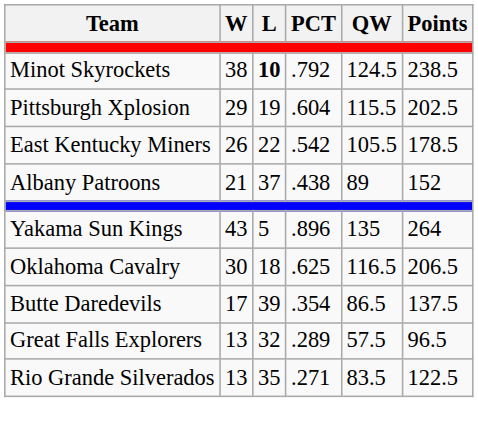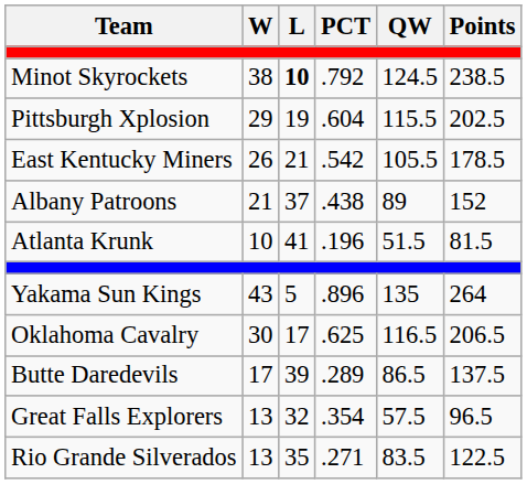 <table class="wikitable" style="font-size:90%">
 <tr>
 <th>Team</th>
 <th>W</th>
 <th>L</th>
 <th>PCT</th>
 <th>QW</th>
 <th>Points</th>
 </tr>
 <tr>
 <th style="background:red" colspan="6"></th>
 </tr>
 <tr>
 <td>Minot Skyrockets</td>
 <td>38</td>
 <td><strong>10</strong></td>
 <td>.792</td>
 <td>124.5</td>
 <td>238.5</td>
 </tr>
 <tr>
 <td>Pittsburgh Xplosion</td>
 <td>29</td>
 <td>19</td>
 <td>.604</td>
 <td>115.5</td>
 <td>202.5</td>
 </tr>
 <tr>
 <td>East Kentucky Miners</td>
 <td>26</td>
-<td>22</td>
+<td>21</td>
 <td>.542</td>
 <td>105.5</td>
 <td>178.5</td>
 </tr>
 <tr>
 <td>Albany Patroons</td>
 <td>21</td>
 <td>37</td>
 <td>.438</td>
 <td>89</td>
 <td>152</td>
+</tr>
+<tr>
+<td>Atlanta Krunk</td>
+<td>10</td>
+<td>41</td>
+<td>.196</td>
+<td>51.5</td>
+<td>81.5</td>
 </tr>
 <tr>
 <th style="background:blue" colspan="6"></th>
 </tr>
 <tr>
 <td>Yakama Sun Kings</td>
 <td>43</td>
 <td>5</td>
 <td>.896</td>
 <td>135</td>
 <td>264</td>
 </tr>
 <tr>
 <td>Oklahoma Cavalry</td>
 <td>30</td>
-<td>18</td>
+<td>17</td>
 <td>.625</td>
 <td>116.5</td>
 <td>206.5</td>
 </tr>
 <tr>
 <td>Butte Daredevils</td>
 <td>17</td>
 <td>39</td>
-<td>.354</td>
+<td>.289</td>
 <td>86.5</td>
 <td>137.5</td>
 </tr>
 <tr>
 <td>Great Falls Explorers</td>
 <td>13</td>
 <td>32</td>
-<td>.289</td>
+<td>.354</td>
 <td>57.5</td>
 <td>96.5</td>
 </tr>
 <tr>
 <td>Rio Grande Silverados</td>
 <td>13</td>
 <td>35</td>
 <td>.271</td>
 <td>83.5</td>
 <td>122.5</td>
 </tr>
 </table>
